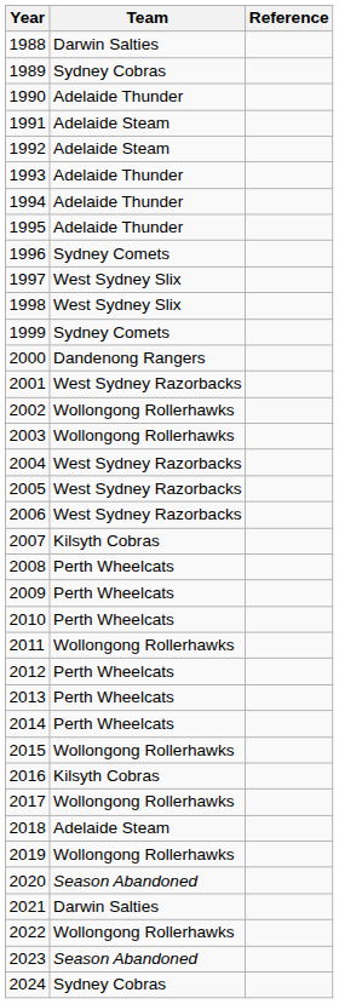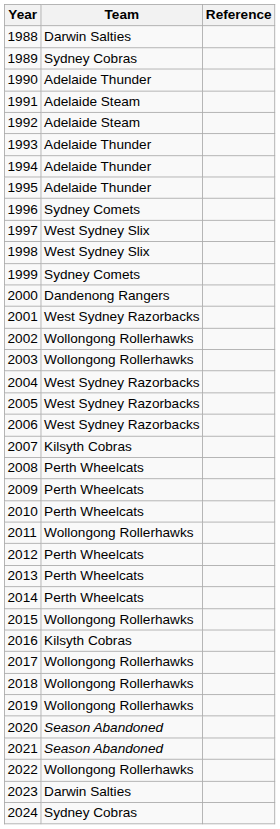 <table class="wikitable">
 <tr>
 <th>Year</th>
 <th>Team</th>
 <th>Reference</th>
 </tr>
 <tr>
 <td>1988</td>
 <td>Darwin Salties</td>
 <td></td>
 </tr>
 <tr>
 <td>1989</td>
 <td>Sydney Cobras</td>
 <td></td>
 </tr>
 <tr>
 <td>1990</td>
 <td>Adelaide Thunder</td>
 <td></td>
 </tr>
 <tr>
 <td>1991</td>
 <td>Adelaide Steam</td>
 <td></td>
 </tr>
 <tr>
 <td>1992</td>
 <td>Adelaide Steam</td>
 <td></td>
 </tr>
 <tr>
 <td>1993</td>
 <td>Adelaide Thunder</td>
 <td></td>
 </tr>
 <tr>
 <td>1994</td>
 <td>Adelaide Thunder</td>
 <td></td>
 </tr>
 <tr>
 <td>1995</td>
 <td>Adelaide Thunder</td>
 <td></td>
 </tr>
 <tr>
 <td>1996</td>
 <td>Sydney Comets</td>
 <td></td>
 </tr>
 <tr>
 <td>1997</td>
 <td>West Sydney Slix</td>
 <td></td>
 </tr>
 <tr>
 <td>1998</td>
 <td>West Sydney Slix</td>
 <td></td>
 </tr>
 <tr>
 <td>1999</td>
 <td>Sydney Comets</td>
 <td></td>
 </tr>
 <tr>
 <td>2000</td>
 <td>Dandenong Rangers</td>
 <td></td>
 </tr>
 <tr>
 <td>2001</td>
 <td>West Sydney Razorbacks</td>
 <td></td>
 </tr>
 <tr>
 <td>2002</td>
 <td>Wollongong Rollerhawks</td>
 <td></td>
 </tr>
 <tr>
 <td>2003</td>
 <td>Wollongong Rollerhawks</td>
 <td></td>
 </tr>
 <tr>
 <td>2004</td>
 <td>West Sydney Razorbacks</td>
 <td></td>
 </tr>
 <tr>
 <td>2005</td>
 <td>West Sydney Razorbacks</td>
 <td></td>
 </tr>
 <tr>
 <td>2006</td>
 <td>West Sydney Razorbacks</td>
 <td></td>
 </tr>
 <tr>
 <td>2007</td>
 <td>Kilsyth Cobras</td>
 <td></td>
 </tr>
 <tr>
 <td>2008</td>
 <td>Perth Wheelcats</td>
 <td></td>
 </tr>
 <tr>
 <td>2009</td>
 <td>Perth Wheelcats</td>
 <td></td>
 </tr>
 <tr>
 <td>2010</td>
 <td>Perth Wheelcats</td>
 <td></td>
 </tr>
 <tr>
 <td>2011</td>
 <td>Wollongong Rollerhawks</td>
 <td></td>
 </tr>
 <tr>
 <td>2012</td>
 <td>Perth Wheelcats</td>
 <td></td>
 </tr>
 <tr>
 <td>2013</td>
 <td>Perth Wheelcats</td>
 <td></td>
 </tr>
 <tr>
 <td>2014</td>
 <td>Perth Wheelcats</td>
 <td></td>
 </tr>
 <tr>
 <td>2015</td>
 <td>Wollongong Rollerhawks</td>
 <td></td>
 </tr>
 <tr>
 <td>2016</td>
 <td>Kilsyth Cobras</td>
 <td></td>
 </tr>
 <tr>
 <td>2017</td>
 <td>Wollongong Rollerhawks</td>
 <td></td>
 </tr>
 <tr>
 <td>2018</td>
-<td>Adelaide Steam</td>
+<td>Wollongong Rollerhawks</td>
 <td></td>
 </tr>
 <tr>
 <td>2019</td>
 <td>Wollongong Rollerhawks</td>
 <td></td>
 </tr>
 <tr>
 <td>2020</td>
 <td><em>Season Abandoned</em></td>
 <td></td>
 </tr>
 <tr>
 <td>2021</td>
-<td>Darwin Salties</td>
+<td><em>Season Abandoned</em></td>
 <td></td>
 </tr>
 <tr>
 <td>2022</td>
 <td>Wollongong Rollerhawks</td>
 <td></td>
 </tr>
 <tr>
 <td>2023</td>
-<td><em>Season Abandoned</em></td>
+<td>Darwin Salties</td>
 <td></td>
 </tr>
 <tr>
 <td>2024</td>
 <td>Sydney Cobras</td>
 <td></td>
 </tr>
 </table>
